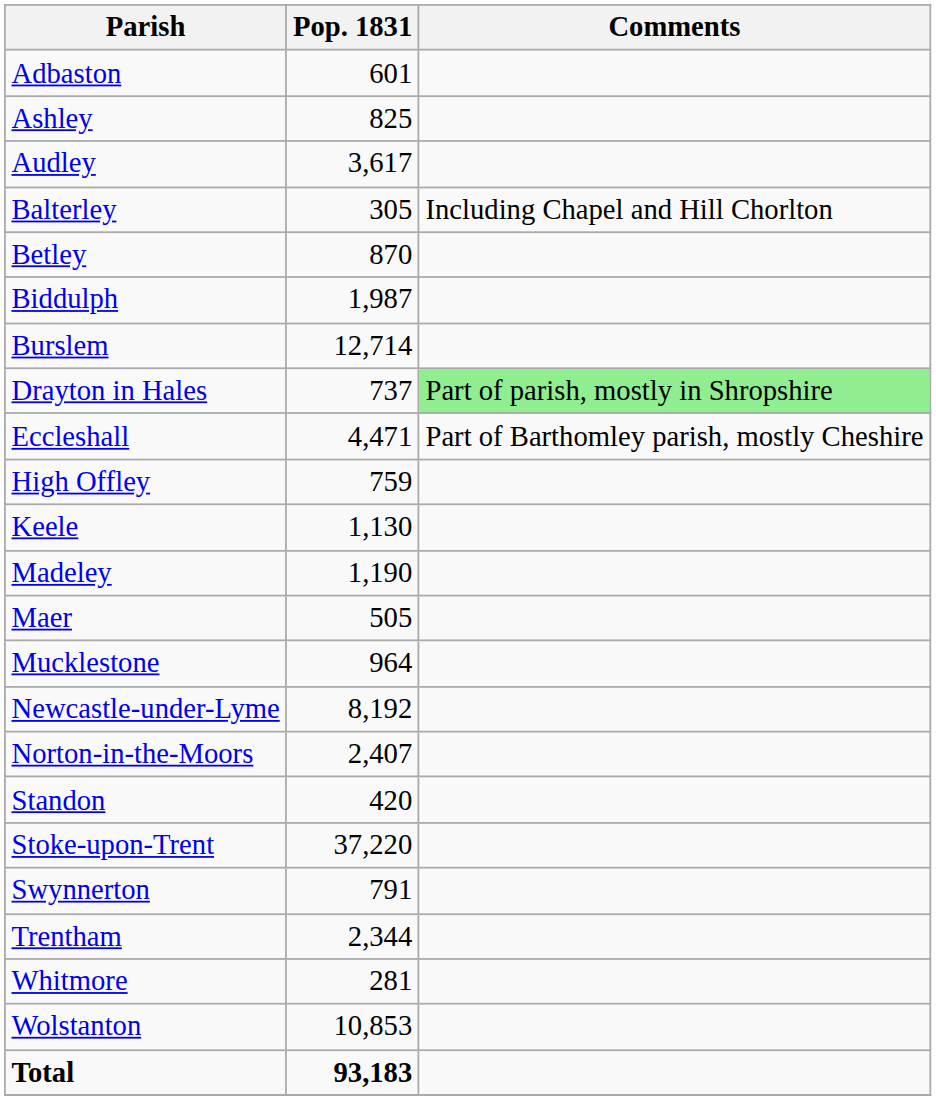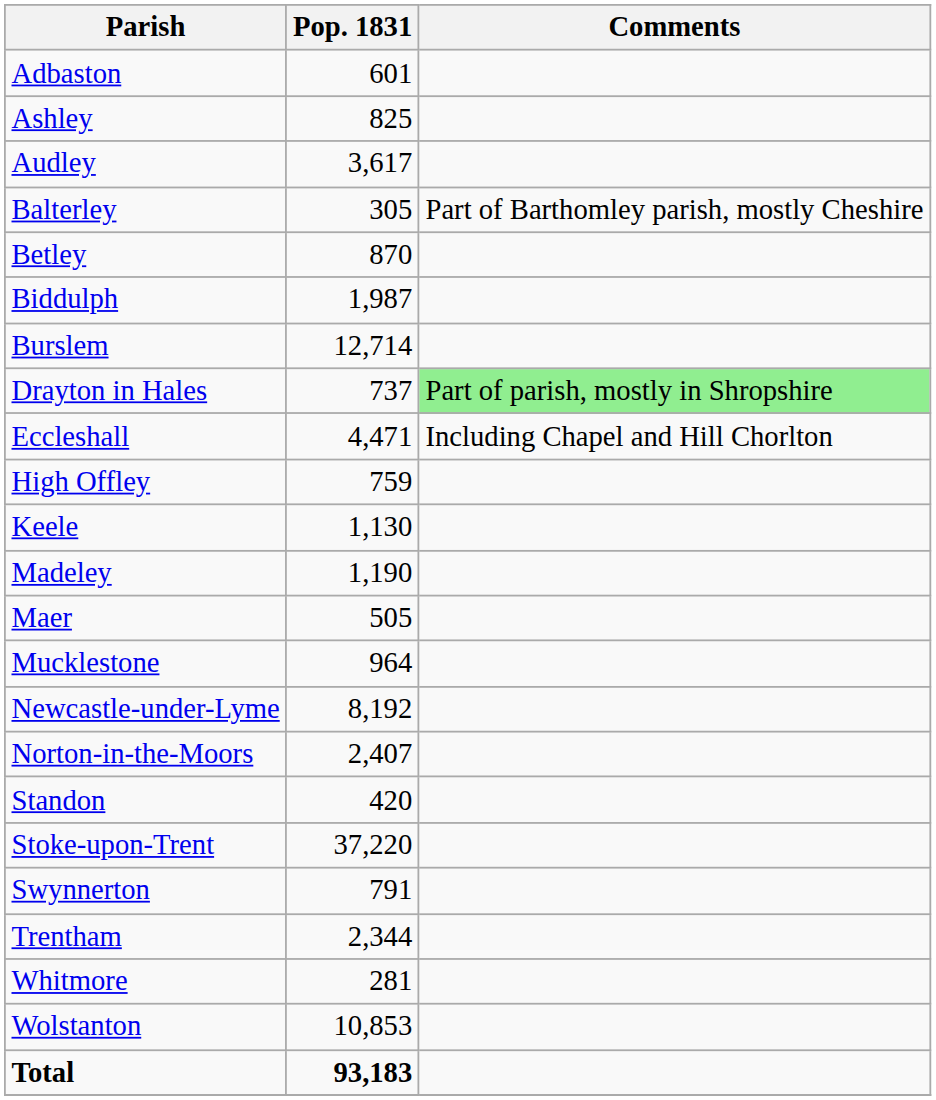 <table class="wikitable">
 <tr>
 <th>Parish</th>
 <th>Pop. 1831</th>
 <th>Comments</th>
 </tr>
 <tr>
 <td><a href='#'>Adbaston</a></td>
 <td align="right">601</td>
 <td></td>
 </tr>
 <tr>
 <td><a href='#'>Ashley</a></td>
 <td align="right">825</td>
 <td align="right"></td>
 </tr>
 <tr>
 <td><a href='#'>Audley</a></td>
 <td align="right">3,617</td>
 <td align="right"></td>
 </tr>
 <tr>
 <td><a href='#'>Balterley</a></td>
 <td align="right">305</td>
-<td>Including Chapel and Hill Chorlton</td>
+<td>Part of Barthomley parish, mostly Cheshire</td>
 </tr>
 <tr>
 <td><a href='#'>Betley</a></td>
 <td align="right">870</td>
 <td></td>
 </tr>
 <tr>
 <td><a href='#'>Biddulph</a></td>
 <td align="right">1,987</td>
 <td></td>
 </tr>
 <tr>
 <td><a href='#'>Burslem</a></td>
 <td align="right">12,714</td>
 <td></td>
 </tr>
 <tr>
 <td><a href='#'>Drayton in Hales</a></td>
 <td align="right">737</td>
 <td style="background: lightgreen;">Part of parish, mostly in Shropshire</td>
 </tr>
 <tr>
 <td><a href='#'>Eccleshall</a></td>
 <td align="right">4,471</td>
-<td>Part of Barthomley parish, mostly Cheshire</td>
+<td>Including Chapel and Hill Chorlton</td>
 </tr>
 <tr>
 <td><a href='#'>High Offley</a></td>
 <td align="right">759</td>
 <td></td>
 </tr>
 <tr>
 <td><a href='#'>Keele</a></td>
 <td align="right">1,130</td>
 <td></td>
 </tr>
 <tr>
 <td><a href='#'>Madeley</a></td>
 <td align="right">1,190</td>
 <td></td>
 </tr>
 <tr>
 <td align="left"><a href='#'>Maer</a></td>
 <td align="right">505</td>
 <td></td>
 </tr>
 <tr>
 <td><a href='#'>Mucklestone</a></td>
 <td align="right">964</td>
 <td></td>
 </tr>
 <tr>
 <td><a href='#'>Newcastle-under-Lyme</a></td>
 <td align="right">8,192</td>
 <td></td>
 </tr>
 <tr>
 <td><a href='#'>Norton-in-the-Moors</a></td>
 <td align="right">2,407</td>
 <td></td>
 </tr>
 <tr>
 <td><a href='#'>Standon</a></td>
 <td align="right">420</td>
 <td></td>
 </tr>
 <tr>
 <td><a href='#'>Stoke-upon-Trent</a></td>
 <td align="right">37,220</td>
 <td></td>
 </tr>
 <tr>
 <td><a href='#'>Swynnerton</a></td>
 <td align="right">791</td>
 <td></td>
 </tr>
 <tr>
 <td><a href='#'>Trentham</a></td>
 <td align="right">2,344</td>
 <td></td>
 </tr>
 <tr>
 <td><a href='#'>Whitmore</a></td>
 <td align="right">281</td>
 <td></td>
 </tr>
 <tr>
 <td><a href='#'>Wolstanton</a></td>
 <td align="right">10,853</td>
 <td></td>
 </tr>
 <tr>
 <td><strong>Total</strong></td>
 <td align="right"><strong>93,183</strong></td>
 <td></td>
 </tr>
 <tr>
 </tr>
 </table>
